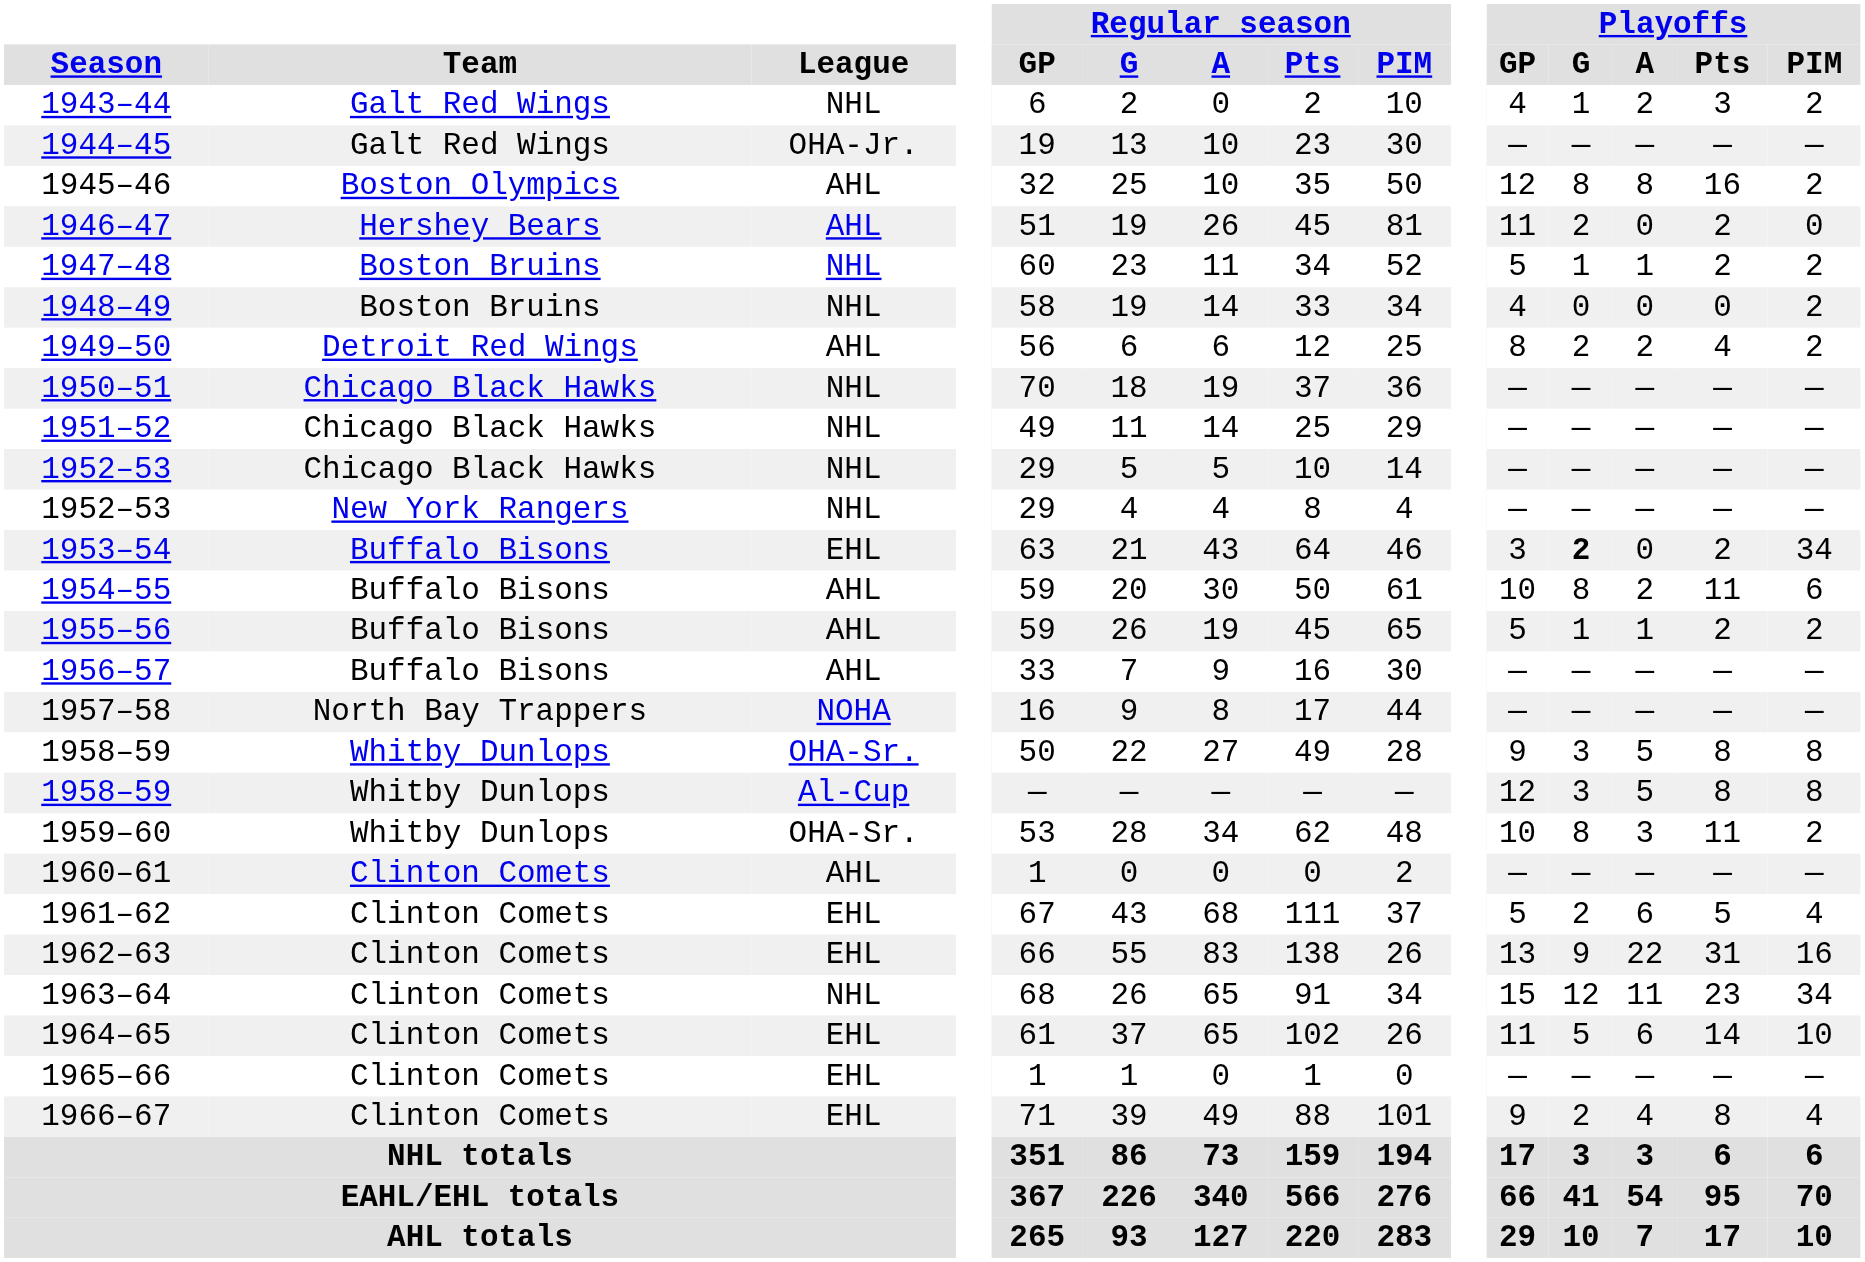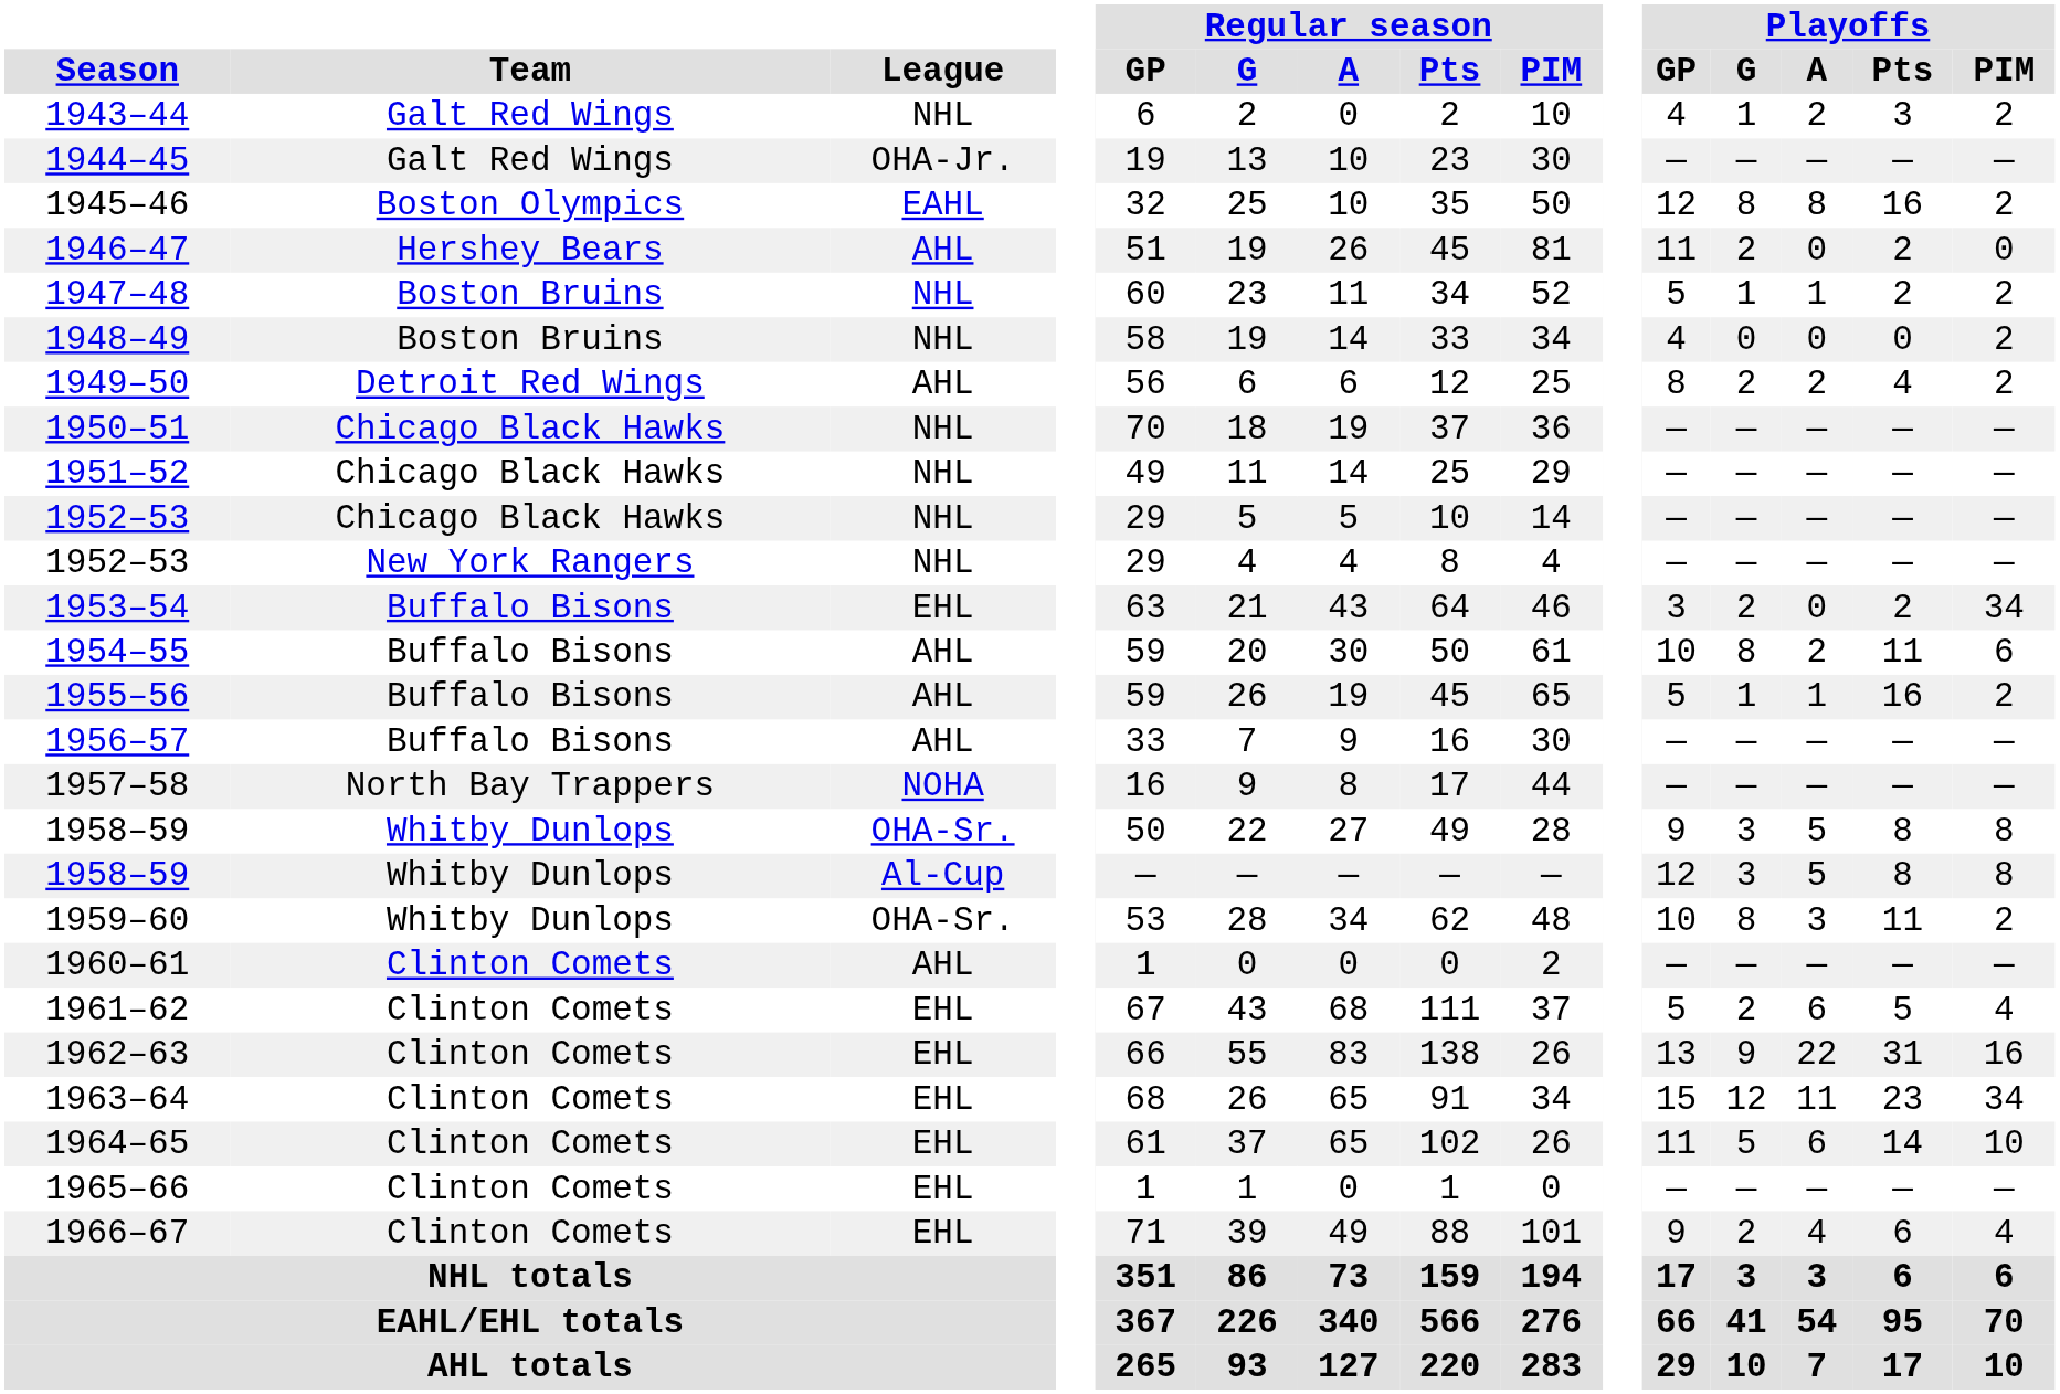 <table border="0" cellpadding="1" cellspacing="0" style="text-align:center; width:60em">
 <tr bgcolor="#e0e0e0">
 <th colspan="3" bgcolor="#ffffff"> </th>
 <th rowspan="99" bgcolor="#ffffff"> </th>
 <th colspan="5"><a href='#'>Regular season</a></th>
 <th rowspan="99" bgcolor="#ffffff"> </th>
 <th colspan="5"><a href='#'>Playoffs</a></th>
 </tr>
 <tr bgcolor="#e0e0e0">
 <th><a href='#'>Season</a></th>
 <th>Team</th>
 <th>League</th>
 <th>GP</th>
 <th><a href='#'>G</a></th>
 <th><a href='#'>A</a></th>
 <th><a href='#'>Pts</a></th>
 <th><a href='#'>PIM</a></th>
 <th>GP</th>
 <th>G</th>
 <th>A</th>
 <th>Pts</th>
 <th>PIM</th>
 </tr>
 <tr>
 <td><a href='#'>1943–44</a></td>
 <td><a href='#'>Galt Red Wings</a></td>
 <td>NHL</td>
 <td>6</td>
 <td>2</td>
 <td>0</td>
 <td>2</td>
 <td>10</td>
 <td>4</td>
 <td>1</td>
 <td>2</td>
 <td>3</td>
 <td>2</td>
 </tr>
 <tr bgcolor="#f0f0f0">
 <td><a href='#'>1944–45</a></td>
 <td>Galt Red Wings</td>
 <td>OHA-Jr.</td>
 <td>19</td>
 <td>13</td>
 <td>10</td>
 <td>23</td>
 <td>30</td>
 <td>—</td>
 <td>—</td>
 <td>—</td>
 <td>—</td>
 <td>—</td>
 </tr>
 <tr>
 <td>1945–46</td>
 <td><a href='#'>Boston Olympics</a></td>
-<td>AHL</td>
+<td><a href='#'>EAHL</a></td>
 <td>32</td>
 <td>25</td>
 <td>10</td>
 <td>35</td>
 <td>50</td>
 <td>12</td>
 <td>8</td>
 <td>8</td>
 <td>16</td>
 <td>2</td>
 </tr>
 <tr bgcolor="#f0f0f0">
 <td><a href='#'>1946–47</a></td>
 <td><a href='#'>Hershey Bears</a></td>
 <td><a href='#'>AHL</a></td>
 <td>51</td>
 <td>19</td>
 <td>26</td>
 <td>45</td>
 <td>81</td>
 <td>11</td>
 <td>2</td>
 <td>0</td>
 <td>2</td>
 <td>0</td>
 </tr>
 <tr>
 <td><a href='#'>1947–48</a></td>
 <td><a href='#'>Boston Bruins</a></td>
 <td><a href='#'>NHL</a></td>
 <td>60</td>
 <td>23</td>
 <td>11</td>
 <td>34</td>
 <td>52</td>
 <td>5</td>
 <td>1</td>
 <td>1</td>
 <td>2</td>
 <td>2</td>
 </tr>
 <tr bgcolor="#f0f0f0">
 <td><a href='#'>1948–49</a></td>
 <td>Boston Bruins</td>
 <td>NHL</td>
 <td>58</td>
 <td>19</td>
 <td>14</td>
 <td>33</td>
 <td>34</td>
 <td>4</td>
 <td>0</td>
 <td>0</td>
 <td>0</td>
 <td>2</td>
 </tr>
 <tr>
 <td><a href='#'>1949–50</a></td>
 <td><a href='#'>Detroit Red Wings</a></td>
 <td>AHL</td>
 <td>56</td>
 <td>6</td>
 <td>6</td>
 <td>12</td>
 <td>25</td>
 <td>8</td>
 <td>2</td>
 <td>2</td>
 <td>4</td>
 <td>2</td>
 </tr>
 <tr bgcolor="#f0f0f0">
 <td><a href='#'>1950–51</a></td>
 <td><a href='#'>Chicago Black Hawks</a></td>
 <td>NHL</td>
 <td>70</td>
 <td>18</td>
 <td>19</td>
 <td>37</td>
 <td>36</td>
 <td>—</td>
 <td>—</td>
 <td>—</td>
 <td>—</td>
 <td>—</td>
 </tr>
 <tr>
 <td><a href='#'>1951–52</a></td>
 <td>Chicago Black Hawks</td>
 <td>NHL</td>
 <td>49</td>
 <td>11</td>
 <td>14</td>
 <td>25</td>
 <td>29</td>
 <td>—</td>
 <td>—</td>
 <td>—</td>
 <td>—</td>
 <td>—</td>
 </tr>
 <tr bgcolor="#f0f0f0">
 <td><a href='#'>1952–53</a></td>
 <td>Chicago Black Hawks</td>
 <td>NHL</td>
 <td>29</td>
 <td>5</td>
 <td>5</td>
 <td>10</td>
 <td>14</td>
 <td>—</td>
 <td>—</td>
 <td>—</td>
 <td>—</td>
 <td>—</td>
 </tr>
 <tr>
 <td>1952–53</td>
 <td><a href='#'>New York Rangers</a></td>
 <td>NHL</td>
 <td>29</td>
 <td>4</td>
 <td>4</td>
 <td>8</td>
 <td>4</td>
 <td>—</td>
 <td>—</td>
 <td>—</td>
 <td>—</td>
 <td>—</td>
 </tr>
 <tr bgcolor="#f0f0f0">
 <td><a href='#'>1953–54</a></td>
 <td><a href='#'>Buffalo Bisons</a></td>
 <td>EHL</td>
 <td>63</td>
 <td>21</td>
 <td>43</td>
 <td>64</td>
 <td>46</td>
 <td>3</td>
-<td><strong>2</strong></td>
+<td>2</td>
 <td>0</td>
 <td>2</td>
 <td>34</td>
 </tr>
 <tr>
 <td><a href='#'>1954–55</a></td>
 <td>Buffalo Bisons</td>
 <td>AHL</td>
 <td>59</td>
 <td>20</td>
 <td>30</td>
 <td>50</td>
 <td>61</td>
 <td>10</td>
 <td>8</td>
 <td>2</td>
 <td>11</td>
 <td>6</td>
 </tr>
 <tr bgcolor="#f0f0f0">
 <td><a href='#'>1955–56</a></td>
 <td>Buffalo Bisons</td>
 <td>AHL</td>
 <td>59</td>
 <td>26</td>
 <td>19</td>
 <td>45</td>
 <td>65</td>
 <td>5</td>
 <td>1</td>
 <td>1</td>
-<td>2</td>
+<td>16</td>
 <td>2</td>
 </tr>
 <tr>
 <td><a href='#'>1956–57</a></td>
 <td>Buffalo Bisons</td>
 <td>AHL</td>
 <td>33</td>
 <td>7</td>
 <td>9</td>
 <td>16</td>
 <td>30</td>
 <td>—</td>
 <td>—</td>
 <td>—</td>
 <td>—</td>
 <td>—</td>
 </tr>
 <tr bgcolor="#f0f0f0">
 <td>1957–58</td>
 <td>North Bay Trappers</td>
 <td><a href='#'>NOHA</a></td>
 <td>16</td>
 <td>9</td>
 <td>8</td>
 <td>17</td>
 <td>44</td>
 <td>—</td>
 <td>—</td>
 <td>—</td>
 <td>—</td>
 <td>—</td>
 </tr>
 <tr>
 <td>1958–59</td>
 <td><a href='#'>Whitby Dunlops</a></td>
 <td><a href='#'>OHA-Sr.</a></td>
 <td>50</td>
 <td>22</td>
 <td>27</td>
 <td>49</td>
 <td>28</td>
 <td>9</td>
 <td>3</td>
 <td>5</td>
 <td>8</td>
 <td>8</td>
 </tr>
 <tr bgcolor="#f0f0f0">
 <td><a href='#'>1958–59</a></td>
 <td>Whitby Dunlops</td>
 <td><a href='#'>Al-Cup</a></td>
 <td>—</td>
 <td>—</td>
 <td>—</td>
 <td>—</td>
 <td>—</td>
 <td>12</td>
 <td>3</td>
 <td>5</td>
 <td>8</td>
 <td>8</td>
 </tr>
 <tr>
 <td>1959–60</td>
 <td>Whitby Dunlops</td>
 <td>OHA-Sr.</td>
 <td>53</td>
 <td>28</td>
 <td>34</td>
 <td>62</td>
 <td>48</td>
 <td>10</td>
 <td>8</td>
 <td>3</td>
 <td>11</td>
 <td>2</td>
 </tr>
 <tr bgcolor="#f0f0f0">
 <td>1960–61</td>
 <td><a href='#'>Clinton Comets</a></td>
 <td>AHL</td>
 <td>1</td>
 <td>0</td>
 <td>0</td>
 <td>0</td>
 <td>2</td>
 <td>—</td>
 <td>—</td>
 <td>—</td>
 <td>—</td>
 <td>—</td>
 </tr>
 <tr>
 <td>1961–62</td>
 <td>Clinton Comets</td>
 <td>EHL</td>
 <td>67</td>
 <td>43</td>
 <td>68</td>
 <td>111</td>
 <td>37</td>
 <td>5</td>
 <td>2</td>
 <td>6</td>
 <td>5</td>
 <td>4</td>
 </tr>
 <tr bgcolor="#f0f0f0">
 <td>1962–63</td>
 <td>Clinton Comets</td>
 <td>EHL</td>
 <td>66</td>
 <td>55</td>
 <td>83</td>
 <td>138</td>
 <td>26</td>
 <td>13</td>
 <td>9</td>
 <td>22</td>
 <td>31</td>
 <td>16</td>
 </tr>
 <tr>
 <td>1963–64</td>
 <td>Clinton Comets</td>
-<td>NHL</td>
+<td>EHL</td>
 <td>68</td>
 <td>26</td>
 <td>65</td>
 <td>91</td>
 <td>34</td>
 <td>15</td>
 <td>12</td>
 <td>11</td>
 <td>23</td>
 <td>34</td>
 </tr>
 <tr bgcolor="#f0f0f0">
 <td>1964–65</td>
 <td>Clinton Comets</td>
 <td>EHL</td>
 <td>61</td>
 <td>37</td>
 <td>65</td>
 <td>102</td>
 <td>26</td>
 <td>11</td>
 <td>5</td>
 <td>6</td>
 <td>14</td>
 <td>10</td>
 </tr>
 <tr>
 <td>1965–66</td>
 <td>Clinton Comets</td>
 <td>EHL</td>
 <td>1</td>
 <td>1</td>
 <td>0</td>
 <td>1</td>
 <td>0</td>
 <td>—</td>
 <td>—</td>
 <td>—</td>
 <td>—</td>
 <td>—</td>
 </tr>
 <tr bgcolor="#f0f0f0">
 <td>1966–67</td>
 <td>Clinton Comets</td>
 <td>EHL</td>
 <td>71</td>
 <td>39</td>
 <td>49</td>
 <td>88</td>
 <td>101</td>
 <td>9</td>
 <td>2</td>
 <td>4</td>
-<td>8</td>
+<td>6</td>
 <td>4</td>
 </tr>
 <tr bgcolor="#e0e0e0">
 <th colspan="3">NHL totals</th>
 <th>351</th>
 <th>86</th>
 <th>73</th>
 <th>159</th>
 <th>194</th>
 <th>17</th>
 <th>3</th>
 <th>3</th>
 <th>6</th>
 <th>6</th>
 </tr>
 <tr bgcolor="#e0e0e0">
 <th colspan="3">EAHL/EHL totals</th>
 <th>367</th>
 <th>226</th>
 <th>340</th>
 <th>566</th>
 <th>276</th>
 <th>66</th>
 <th>41</th>
 <th>54</th>
 <th>95</th>
 <th>70</th>
 </tr>
 <tr bgcolor="#e0e0e0">
 <th colspan="3">AHL totals</th>
 <th>265</th>
 <th>93</th>
 <th>127</th>
 <th>220</th>
 <th>283</th>
 <th>29</th>
 <th>10</th>
 <th>7</th>
 <th>17</th>
 <th>10</th>
 </tr>
 </table>
